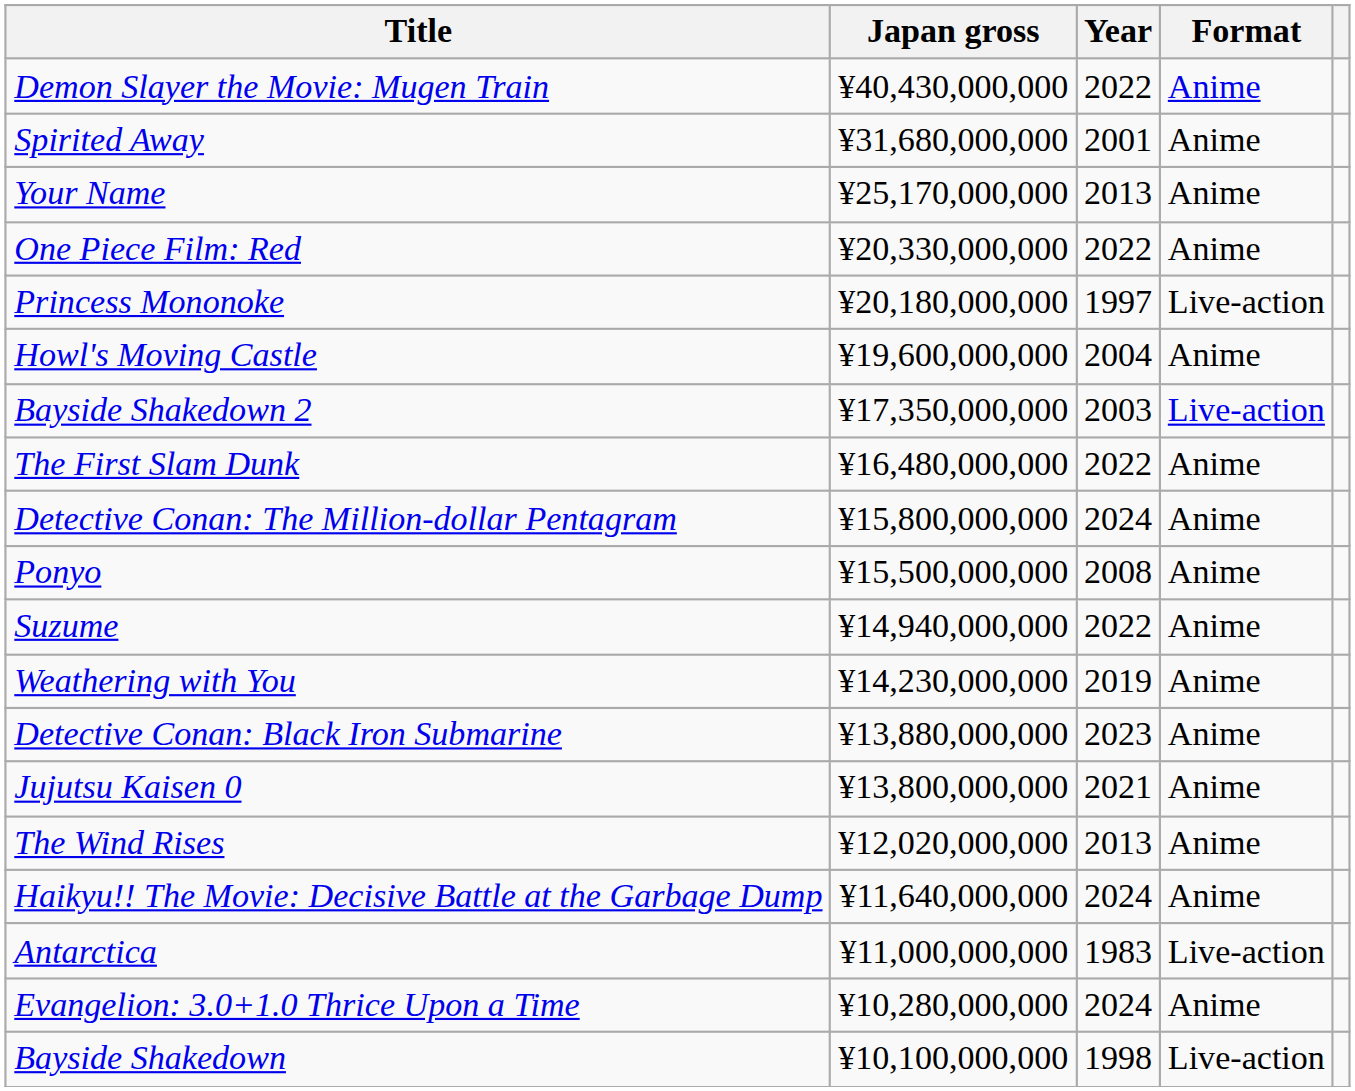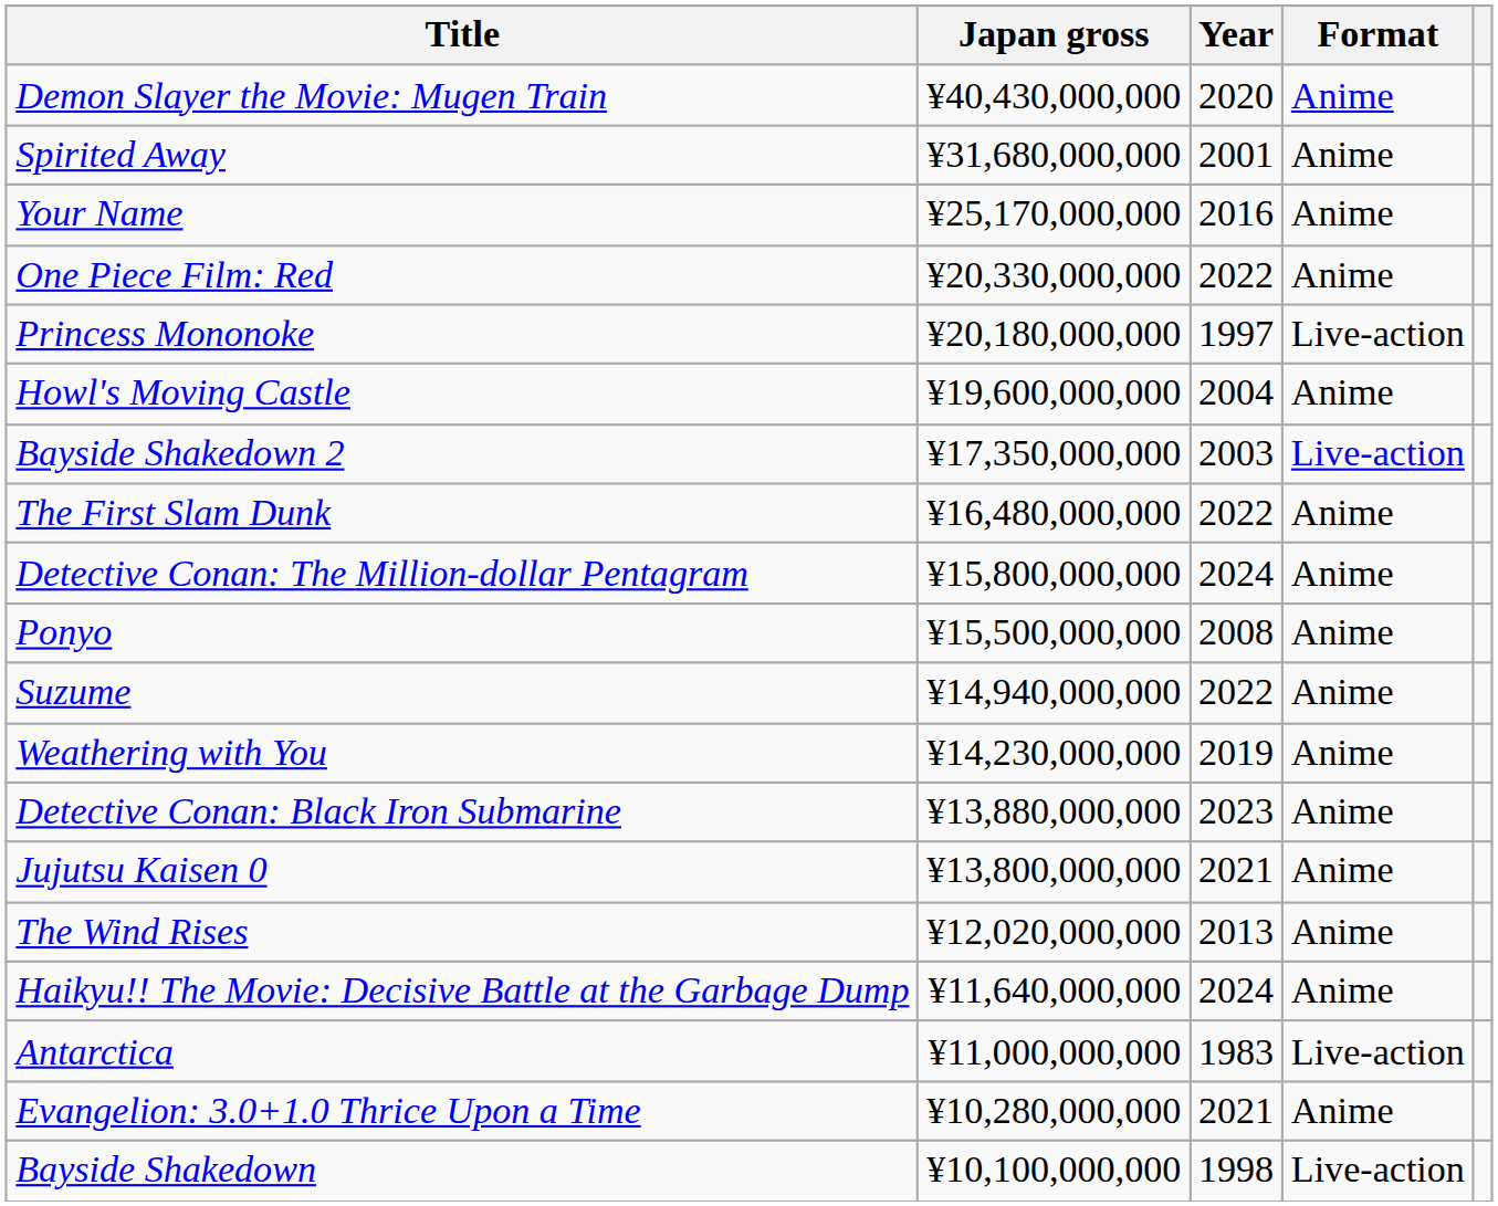 <table class="wikitable sortable plainrowheaders static-row-numbers" style="margin:auto; margin:auto">
 <tr>
 <th scope="col">Title</th>
 <th scope="col">Japan gross</th>
 <th scope="col">Year</th>
 <th>Format</th>
 <th scope="col" class="unsortable"></th>
 </tr>
 <tr>
 <td scope="row"><em><a href='#'>Demon Slayer the Movie: Mugen Train</a></em></td>
 <td align="right">¥40,430,000,000</td>
-<td style="text-align:center;">2022</td>
+<td style="text-align:center;">2020</td>
 <td><a href='#'>Anime</a></td>
 <td style="text-align:center;"></td>
 </tr>
 <tr>
 <td scope="row"><em><a href='#'>Spirited Away</a></em></td>
 <td align="right">¥31,680,000,000</td>
 <td style="text-align:center;">2001</td>
 <td>Anime</td>
 <td style="text-align:center;"></td>
 </tr>
 <tr>
 <td scope="row"><em><a href='#'>Your Name</a></em></td>
 <td align="right">¥25,170,000,000</td>
-<td style="text-align:center;">2013</td>
+<td style="text-align:center;">2016</td>
 <td>Anime</td>
 <td style="text-align:center;"></td>
 </tr>
 <tr>
 <td scope="row"><em><a href='#'>One Piece Film: Red</a></em></td>
 <td align="right">¥20,330,000,000</td>
 <td style="text-align:center;">2022</td>
 <td>Anime</td>
 <td style="text-align:center;"></td>
 </tr>
 <tr>
 <td scope="row"><em><a href='#'>Princess Mononoke</a></em></td>
 <td align="right">¥20,180,000,000</td>
 <td style="text-align:center;">1997</td>
 <td>Live-action</td>
 <td style="text-align:center;"></td>
 </tr>
 <tr>
 <td scope="row"><em><a href='#'>Howl's Moving Castle</a></em></td>
 <td align="right">¥19,600,000,000</td>
 <td style="text-align:center;">2004</td>
 <td>Anime</td>
 <td style="text-align:center;"></td>
 </tr>
 <tr>
 <td scope="row"><em><a href='#'>Bayside Shakedown 2</a></em></td>
 <td align="right">¥17,350,000,000</td>
 <td style="text-align:center;">2003</td>
 <td><a href='#'>Live-action</a></td>
 <td style="text-align:center;"></td>
 </tr>
 <tr>
 <td scope="row"><em><a href='#'>The First Slam Dunk</a></em></td>
 <td align="right">¥16,480,000,000</td>
 <td style="text-align:center;">2022</td>
 <td>Anime</td>
 <td style="text-align:center;"></td>
 </tr>
 <tr>
 <td scope="row"><em><a href='#'>Detective Conan: The Million-dollar Pentagram</a></em></td>
 <td>¥15,800,000,000</td>
 <td style="text-align:center;">2024</td>
 <td>Anime</td>
 <td style="text-align:center;"></td>
 </tr>
 <tr>
 <td scope="row"><em><a href='#'>Ponyo</a></em></td>
 <td align="right">¥15,500,000,000</td>
 <td style="text-align:center;">2008</td>
 <td>Anime</td>
 <td style="text-align:center;"></td>
 </tr>
 <tr>
 <td scope="row"><em><a href='#'>Suzume</a></em></td>
 <td align="right">¥14,940,000,000</td>
 <td style="text-align:center;">2022</td>
 <td>Anime</td>
 <td style="text-align:center;"></td>
 </tr>
 <tr>
 <td scope="row"><em><a href='#'>Weathering with You</a></em></td>
 <td align="right">¥14,230,000,000</td>
 <td style="text-align:center;">2019</td>
 <td>Anime</td>
 <td style="text-align:center;"></td>
 </tr>
 <tr>
 <td scope="row" style><em><a href='#'>Detective Conan: Black Iron Submarine</a></em></td>
 <td align="right">¥13,880,000,000</td>
 <td style="text-align:center;">2023</td>
 <td>Anime</td>
 <td style="text-align:center;"></td>
 </tr>
 <tr>
 <td scope="row"><em><a href='#'>Jujutsu Kaisen 0</a></em></td>
 <td align="right">¥13,800,000,000</td>
 <td style="text-align:center;">2021</td>
 <td>Anime</td>
 <td style="text-align:center;"></td>
 </tr>
 <tr>
 <td scope="row"><em><a href='#'>The Wind Rises</a></em></td>
 <td align="right">¥12,020,000,000</td>
 <td style="text-align:center;">2013</td>
 <td>Anime</td>
 <td style="text-align:center;"></td>
 </tr>
 <tr>
 <td scope="row"><em><a href='#'>Haikyu!! The Movie: Decisive Battle at the Garbage Dump</a></em></td>
 <td align="right">¥11,640,000,000</td>
 <td style="text-align:center;">2024</td>
 <td>Anime</td>
 <td></td>
 </tr>
 <tr>
 <td scope="row"><em><a href='#'>Antarctica</a></em></td>
 <td align="right">¥11,000,000,000</td>
 <td style="text-align:center;">1983</td>
 <td>Live-action</td>
 <td style="text-align:center;"></td>
 </tr>
 <tr>
 <td scope="row"><em><a href='#'>Evangelion: 3.0+1.0 Thrice Upon a Time</a></em></td>
 <td align="right">¥10,280,000,000</td>
-<td style="text-align:center;">2024</td>
+<td style="text-align:center;">2021</td>
 <td>Anime</td>
 <td style="text-align:center;"></td>
 </tr>
 <tr>
 <td scope="row"><em><a href='#'>Bayside Shakedown</a></em></td>
 <td align="right">¥10,100,000,000</td>
 <td style="text-align:center;">1998</td>
 <td>Live-action</td>
 <td style="text-align:center;"></td>
 </tr>
 <tr>
 </tr>
 </table>
